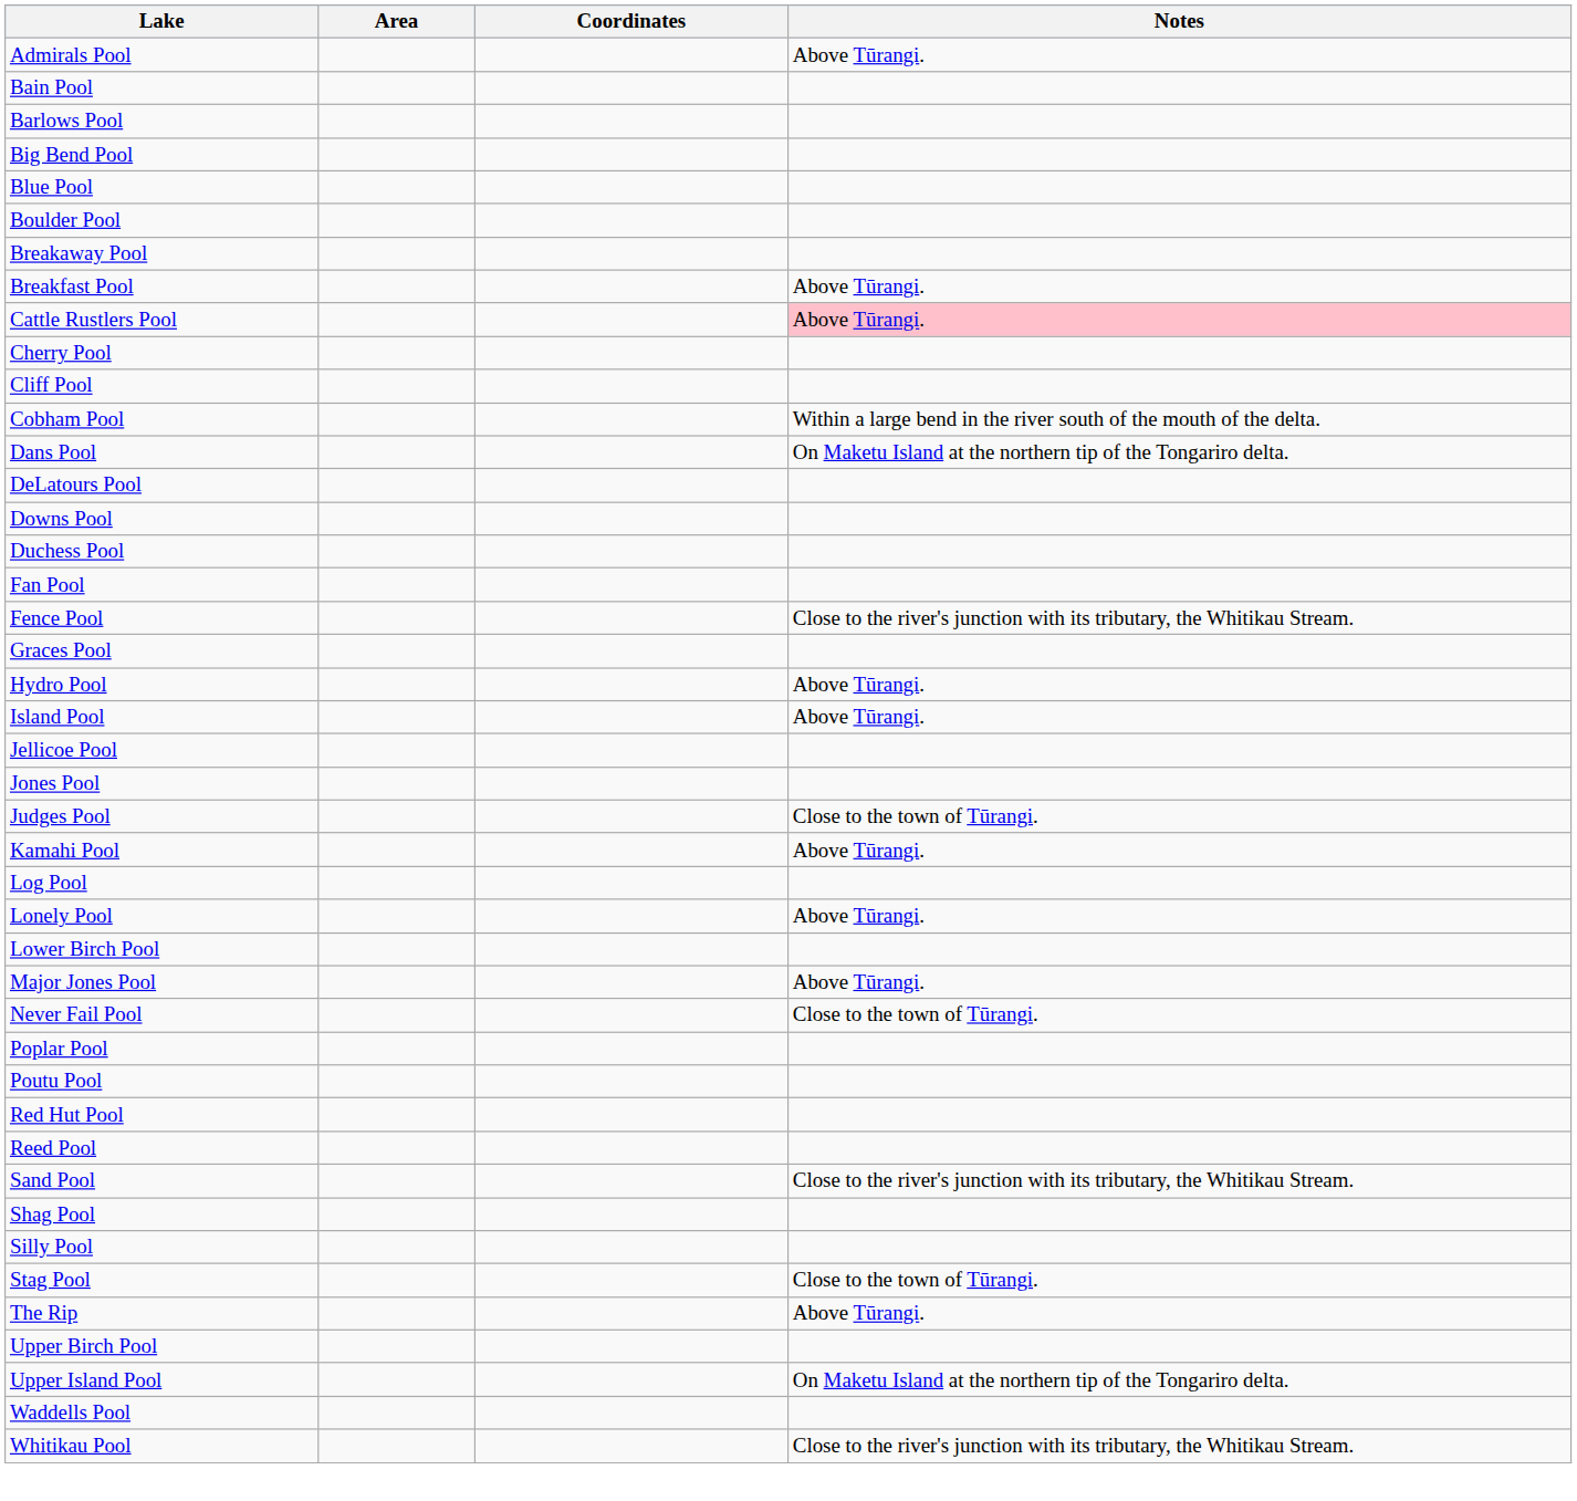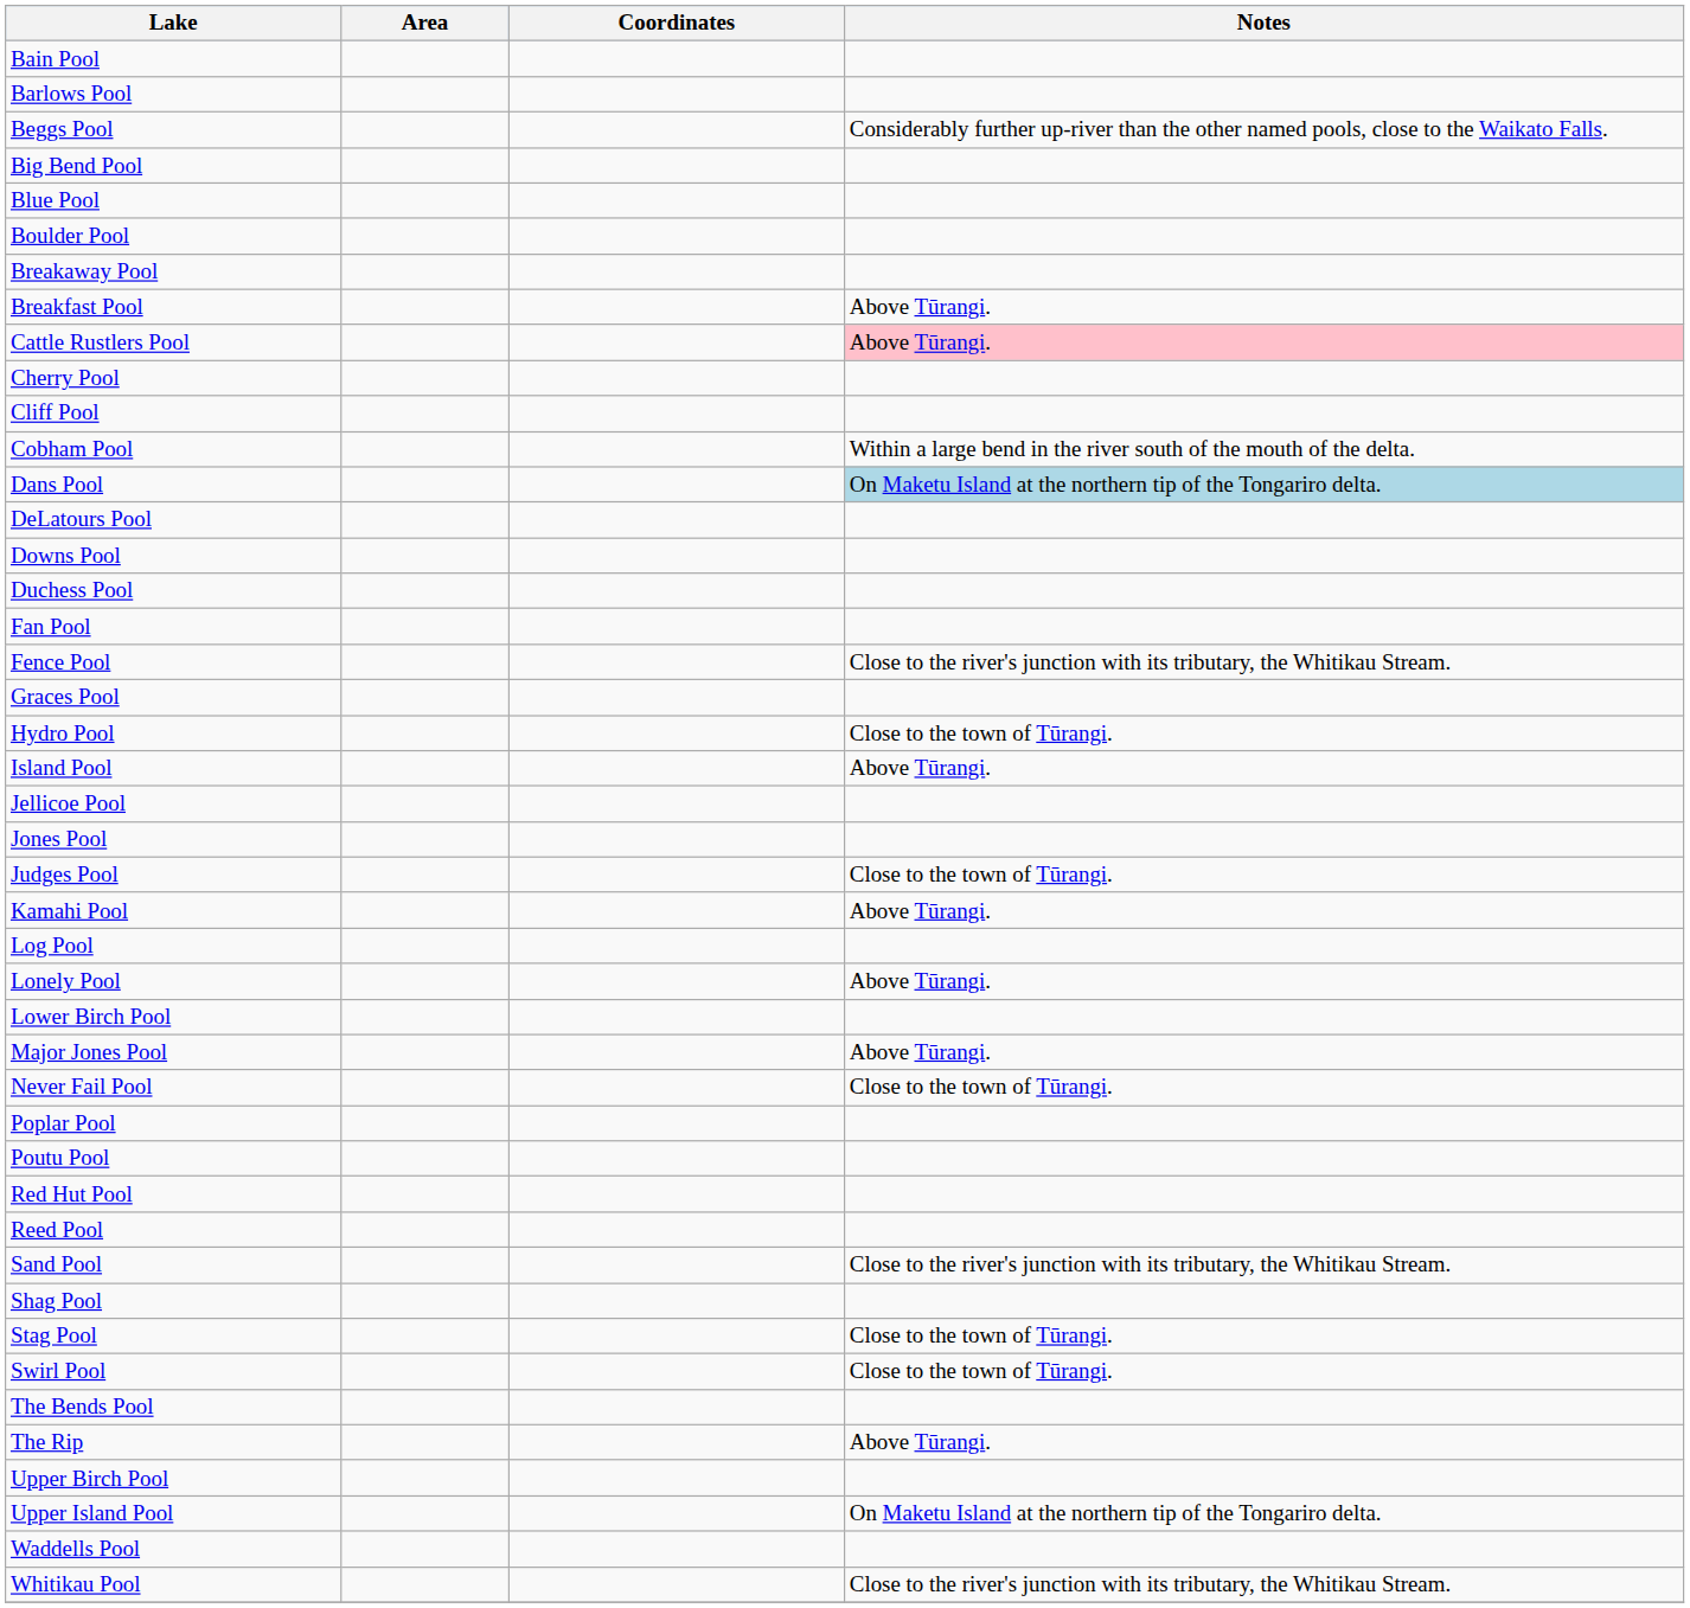 <table class="wikitable sortable" width=95%>
 <tr bgcolor=#99CCFF>
 <th width=20%>Lake</th>
 <th width=10%;data-sort-type="number">Area</th>
 <th width=20%>Coordinates</th>
 <th width=50%>Notes</th>
-</tr>
-<tr>
-<td><a href='#'>Admirals Pool</a></td>
-<td></td>
-<td></td>
-<td>Above <a href='#'>Tūrangi</a>.</td>
 </tr>
 <tr>
 <td><a href='#'>Bain Pool</a></td>
 <td></td>
 <td></td>
 <td></td>
 </tr>
 <tr>
 <td><a href='#'>Barlows Pool</a></td>
 <td></td>
 <td></td>
 <td></td>
+</tr>
+<tr>
+<td><a href='#'>Beggs Pool</a></td>
+<td></td>
+<td></td>
+<td>Considerably further up-river than the other named pools, close to the <a href='#'>Waikato Falls</a>.</td>
 </tr>
 <tr>
 <td><a href='#'>Big Bend Pool</a></td>
 <td></td>
 <td></td>
 <td></td>
 </tr>
 <tr>
 <td><a href='#'>Blue Pool</a></td>
 <td></td>
 <td></td>
 <td></td>
 </tr>
 <tr>
 <td><a href='#'>Boulder Pool</a></td>
 <td></td>
 <td></td>
 <td></td>
 </tr>
 <tr>
 <td><a href='#'>Breakaway Pool</a></td>
 <td></td>
 <td></td>
 <td></td>
 </tr>
 <tr>
 <td><a href='#'>Breakfast Pool</a></td>
 <td></td>
 <td></td>
 <td>Above <a href='#'>Tūrangi</a>.</td>
 </tr>
 <tr>
 <td><a href='#'>Cattle Rustlers Pool</a></td>
 <td></td>
 <td></td>
 <td style="background: pink;">Above <a href='#'>Tūrangi</a>.</td>
 </tr>
 <tr>
 <td><a href='#'>Cherry Pool</a></td>
 <td></td>
 <td></td>
 <td></td>
 </tr>
 <tr>
 <td><a href='#'>Cliff Pool</a></td>
 <td></td>
 <td></td>
 <td></td>
 </tr>
 <tr>
 <td><a href='#'>Cobham Pool</a></td>
 <td></td>
 <td></td>
 <td>Within a large bend in the river  south of the mouth of the delta.</td>
 </tr>
 <tr>
 <td><a href='#'>Dans Pool</a></td>
 <td></td>
 <td></td>
-<td>On <a href='#'>Maketu Island</a> at the northern tip of the Tongariro delta.</td>
+<td style="background: lightblue;">On <a href='#'>Maketu Island</a> at the northern tip of the Tongariro delta.</td>
 </tr>
 <tr>
 <td><a href='#'>DeLatours Pool</a></td>
 <td></td>
 <td></td>
 <td></td>
 </tr>
 <tr>
 <td><a href='#'>Downs Pool</a></td>
 <td></td>
 <td></td>
 <td></td>
 </tr>
 <tr>
 <td><a href='#'>Duchess Pool</a></td>
 <td></td>
 <td></td>
 <td></td>
 </tr>
 <tr>
 <td><a href='#'>Fan Pool</a></td>
 <td></td>
 <td></td>
 <td></td>
 </tr>
 <tr>
 <td><a href='#'>Fence Pool</a></td>
 <td></td>
 <td></td>
 <td>Close to the river's junction with its tributary, the Whitikau Stream.</td>
 </tr>
 <tr>
 <td><a href='#'>Graces Pool</a></td>
 <td></td>
 <td></td>
 <td></td>
 </tr>
 <tr>
 <td><a href='#'>Hydro Pool</a></td>
 <td></td>
 <td></td>
-<td>Above <a href='#'>Tūrangi</a>.</td>
+<td>Close to the town of <a href='#'>Tūrangi</a>.</td>
 </tr>
 <tr>
 <td><a href='#'>Island Pool</a></td>
 <td></td>
 <td></td>
 <td>Above <a href='#'>Tūrangi</a>.</td>
 </tr>
 <tr>
 <td><a href='#'>Jellicoe Pool</a></td>
 <td></td>
 <td></td>
 <td></td>
 </tr>
 <tr>
 <td><a href='#'>Jones Pool</a></td>
 <td></td>
 <td></td>
 <td></td>
 </tr>
 <tr>
 <td><a href='#'>Judges Pool</a></td>
 <td></td>
 <td></td>
 <td>Close to the town of <a href='#'>Tūrangi</a>.</td>
 </tr>
 <tr>
 <td><a href='#'>Kamahi Pool</a></td>
 <td></td>
 <td></td>
 <td>Above <a href='#'>Tūrangi</a>.</td>
 </tr>
 <tr>
 <td><a href='#'>Log Pool</a></td>
 <td></td>
 <td></td>
 <td></td>
 </tr>
 <tr>
 <td><a href='#'>Lonely Pool</a></td>
 <td></td>
 <td></td>
 <td>Above <a href='#'>Tūrangi</a>.</td>
 </tr>
 <tr>
 <td><a href='#'>Lower Birch Pool</a></td>
 <td></td>
 <td></td>
 <td></td>
 </tr>
 <tr>
 <td><a href='#'>Major Jones Pool</a></td>
 <td></td>
 <td></td>
 <td>Above <a href='#'>Tūrangi</a>.</td>
 </tr>
 <tr>
 <td><a href='#'>Never Fail Pool</a></td>
 <td></td>
 <td></td>
 <td>Close to the town of <a href='#'>Tūrangi</a>.</td>
 </tr>
 <tr>
 <td><a href='#'>Poplar Pool</a></td>
 <td></td>
 <td></td>
 <td></td>
 </tr>
 <tr>
 <td><a href='#'>Poutu Pool</a></td>
 <td></td>
 <td></td>
 <td></td>
 </tr>
 <tr>
 <td><a href='#'>Red Hut Pool</a></td>
 <td></td>
 <td></td>
 <td></td>
 </tr>
 <tr>
 <td><a href='#'>Reed Pool</a></td>
 <td></td>
 <td></td>
 <td></td>
 </tr>
 <tr>
 <td><a href='#'>Sand Pool</a></td>
 <td></td>
 <td></td>
 <td>Close to the river's junction with its tributary, the Whitikau Stream.</td>
 </tr>
 <tr>
 <td><a href='#'>Shag Pool</a></td>
 <td></td>
 <td></td>
 <td></td>
 </tr>
 <tr>
-<td><a href='#'>Silly Pool</a></td>
-<td></td>
-<td></td>
-<td></td>
-</tr>
-<tr>
 <td><a href='#'>Stag Pool</a></td>
 <td></td>
 <td></td>
 <td>Close to the town of <a href='#'>Tūrangi</a>.</td>
+</tr>
+<tr>
+<td><a href='#'>Swirl Pool</a></td>
+<td></td>
+<td></td>
+<td>Close to the town of <a href='#'>Tūrangi</a>.</td>
+</tr>
+<tr>
+<td><a href='#'>The Bends Pool</a></td>
+<td></td>
+<td></td>
+<td></td>
 </tr>
 <tr>
 <td><a href='#'>The Rip</a></td>
 <td></td>
 <td></td>
 <td>Above <a href='#'>Tūrangi</a>.</td>
 </tr>
 <tr>
 <td><a href='#'>Upper Birch Pool</a></td>
 <td></td>
 <td></td>
 <td></td>
 </tr>
 <tr>
 <td><a href='#'>Upper Island Pool</a></td>
 <td></td>
 <td></td>
 <td>On <a href='#'>Maketu Island</a> at the northern tip of the Tongariro delta.</td>
 </tr>
 <tr>
 <td><a href='#'>Waddells Pool</a></td>
 <td></td>
 <td></td>
 <td></td>
 </tr>
 <tr>
 <td><a href='#'>Whitikau Pool</a></td>
 <td></td>
 <td></td>
 <td>Close to the river's junction with its tributary, the Whitikau Stream.</td>
 </tr>
 <tr>
 </tr>
 </table>
